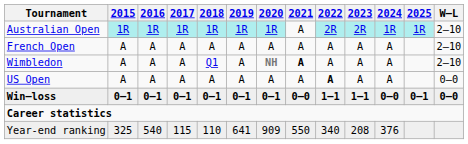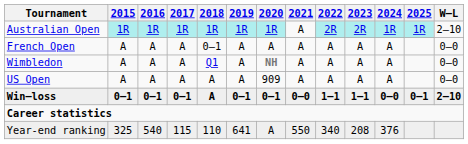 <table class=wikitable style=text-align:center>
 <tr>
 <th>Tournament</th>
 <th><a href='#'>2015</a></th>
 <th><a href='#'>2016</a></th>
 <th><a href='#'>2017</a></th>
 <th><a href='#'>2018</a></th>
 <th><a href='#'>2019</a></th>
 <th><a href='#'>2020</a></th>
 <th><a href='#'>2021</a></th>
 <th><a href='#'>2022</a></th>
 <th><a href='#'>2023</a></th>
 <th><a href='#'>2024</a></th>
 <th><a href='#'>2025</a></th>
 <th>W–L</th>
 </tr>
 <tr>
 <td align=left><a href='#'>Australian Open</a></td>
 <td style=background:#afeeee><a href='#'>1R</a></td>
 <td style=background:#afeeee><a href='#'>1R</a></td>
 <td style=background:#afeeee><a href='#'>1R</a></td>
 <td style=background:#afeeee><a href='#'>1R</a></td>
 <td style=background:#afeeee><a href='#'>1R</a></td>
 <td style=background:#afeeee><a href='#'>1R</a></td>
 <td>A</td>
 <td style=background:#afeeee><a href='#'>2R</a></td>
 <td style=background:#afeeee><a href='#'>2R</a></td>
 <td style=background:#afeeee><a href='#'>1R</a></td>
 <td style=background:#afeeee><a href='#'>1R</a></td>
 <td>2–10</td>
 </tr>
 <tr>
 <td align=left><a href='#'>French Open</a></td>
 <td>A</td>
 <td>A</td>
 <td>A</td>
-<td>A</td>
+<td>0–1</td>
 <td>A</td>
 <td>A</td>
 <td>A</td>
 <td>A</td>
 <td>A</td>
 <td>A</td>
 <td></td>
-<td>2–10</td>
+<td>0–0</td>
 </tr>
 <tr>
 <td align=left><a href='#'>Wimbledon</a></td>
 <td>A</td>
 <td>A</td>
 <td>A</td>
 <td><a href='#'>Q1</a></td>
 <td>A</td>
 <td style=color:#767676><strong>NH</strong></td>
-<td><strong>A</strong></td>
+<td>A</td>
 <td>A</td>
 <td>A</td>
 <td>A</td>
 <td></td>
-<td>2–10</td>
+<td>0–0</td>
 </tr>
 <tr>
 <td align=left><a href='#'>US Open</a></td>
 <td>A</td>
 <td>A</td>
 <td>A</td>
 <td>A</td>
 <td>A</td>
+<td>909</td>
 <td>A</td>
 <td>A</td>
-<td><strong>A</strong></td>
 <td>A</td>
 <td>A</td>
 <td></td>
 <td>0–0</td>
 </tr>
 <tr style="background:#efefef; font-weight:bold;">
 <td style="text-align:left">Win–loss</td>
 <td>0–1</td>
 <td>0–1</td>
 <td>0–1</td>
-<td>0–1</td>
+<td>A</td>
 <td>0–1</td>
 <td>0–1</td>
 <td>0–0</td>
 <td>1–1</td>
 <td>1–1</td>
 <td>0–0</td>
 <td>0–1</td>
-<td>0–0</td>
+<td>2–10</td>
 </tr>
 <tr>
 <td colspan="13" align="left"><strong>Career statistics</strong></td>
 </tr>
 <tr bgcolor=efefef>
 <td align=left>Year-end ranking</td>
 <td>325</td>
 <td>540</td>
 <td>115</td>
 <td>110</td>
 <td>641</td>
-<td>909</td>
+<td>A</td>
 <td>550</td>
 <td>340</td>
 <td>208</td>
 <td>376</td>
 <td></td>
 <td></td>
 </tr>
 </table>
